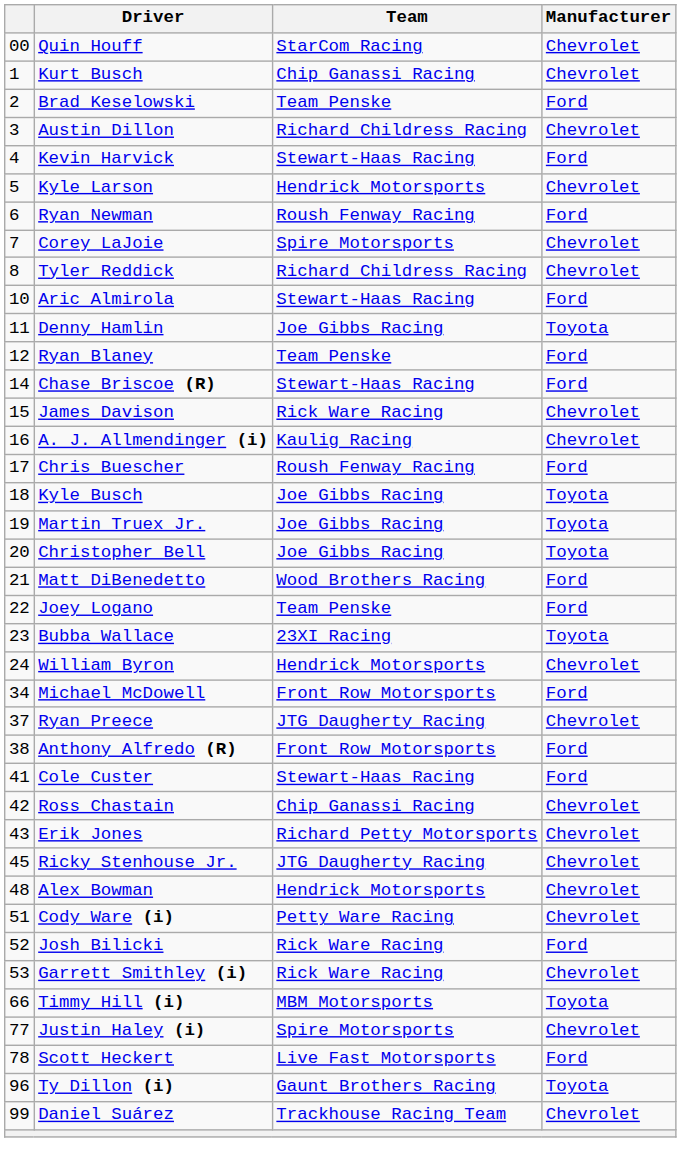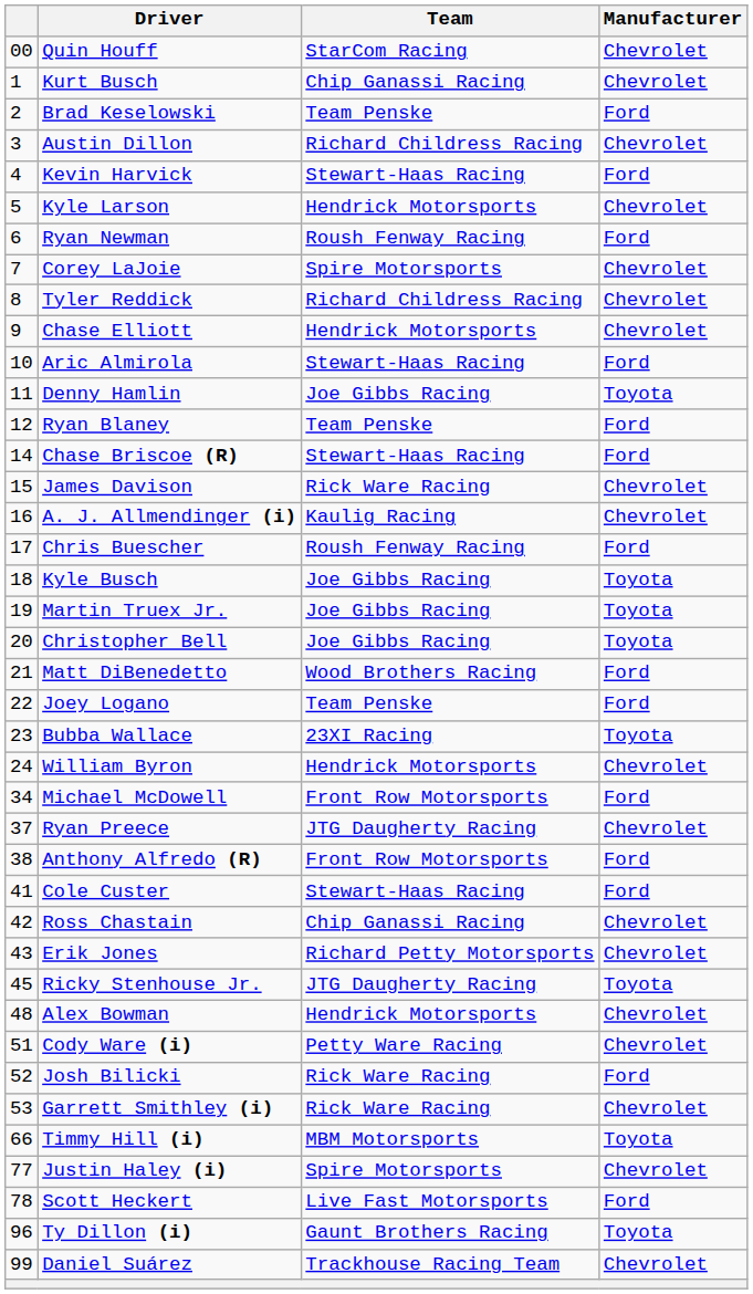 <table class="wikitable" style="font-size:95%">
 <tr>
 <th></th>
 <th>Driver</th>
 <th>Team</th>
 <th>Manufacturer</th>
 </tr>
 <tr>
 <td>00</td>
 <td><a href='#'>Quin Houff</a></td>
 <td><a href='#'>StarCom Racing</a></td>
 <td><a href='#'>Chevrolet</a></td>
 </tr>
 <tr>
 <td>1</td>
 <td><a href='#'>Kurt Busch</a></td>
 <td><a href='#'>Chip Ganassi Racing</a></td>
 <td><a href='#'>Chevrolet</a></td>
 </tr>
 <tr>
 <td>2</td>
 <td><a href='#'>Brad Keselowski</a></td>
 <td><a href='#'>Team Penske</a></td>
 <td><a href='#'>Ford</a></td>
 </tr>
 <tr>
 <td>3</td>
 <td><a href='#'>Austin Dillon</a></td>
 <td><a href='#'>Richard Childress Racing</a></td>
 <td><a href='#'>Chevrolet</a></td>
 </tr>
 <tr>
 <td>4</td>
 <td><a href='#'>Kevin Harvick</a></td>
 <td><a href='#'>Stewart-Haas Racing</a></td>
 <td><a href='#'>Ford</a></td>
 </tr>
 <tr>
 <td>5</td>
 <td><a href='#'>Kyle Larson</a></td>
 <td><a href='#'>Hendrick Motorsports</a></td>
 <td><a href='#'>Chevrolet</a></td>
 </tr>
 <tr>
 <td>6</td>
 <td><a href='#'>Ryan Newman</a></td>
 <td><a href='#'>Roush Fenway Racing</a></td>
 <td><a href='#'>Ford</a></td>
 </tr>
 <tr>
 <td>7</td>
 <td><a href='#'>Corey LaJoie</a></td>
 <td><a href='#'>Spire Motorsports</a></td>
 <td><a href='#'>Chevrolet</a></td>
 </tr>
 <tr>
 <td>8</td>
 <td><a href='#'>Tyler Reddick</a></td>
 <td><a href='#'>Richard Childress Racing</a></td>
+<td><a href='#'>Chevrolet</a></td>
+</tr>
+<tr>
+<td>9</td>
+<td><a href='#'>Chase Elliott</a></td>
+<td><a href='#'>Hendrick Motorsports</a></td>
 <td><a href='#'>Chevrolet</a></td>
 </tr>
 <tr>
 <td>10</td>
 <td><a href='#'>Aric Almirola</a></td>
 <td><a href='#'>Stewart-Haas Racing</a></td>
 <td><a href='#'>Ford</a></td>
 </tr>
 <tr>
 <td>11</td>
 <td><a href='#'>Denny Hamlin</a></td>
 <td><a href='#'>Joe Gibbs Racing</a></td>
 <td><a href='#'>Toyota</a></td>
 </tr>
 <tr>
 <td>12</td>
 <td><a href='#'>Ryan Blaney</a></td>
 <td><a href='#'>Team Penske</a></td>
 <td><a href='#'>Ford</a></td>
 </tr>
 <tr>
 <td>14</td>
 <td><a href='#'>Chase Briscoe</a> <strong>(R)</strong></td>
 <td><a href='#'>Stewart-Haas Racing</a></td>
 <td><a href='#'>Ford</a></td>
 </tr>
 <tr>
 <td>15</td>
 <td><a href='#'>James Davison</a></td>
 <td><a href='#'>Rick Ware Racing</a></td>
 <td><a href='#'>Chevrolet</a></td>
 </tr>
 <tr>
 <td>16</td>
 <td><a href='#'>A. J. Allmendinger</a> <strong>(i)</strong></td>
 <td><a href='#'>Kaulig Racing</a></td>
 <td><a href='#'>Chevrolet</a></td>
 </tr>
 <tr>
 <td>17</td>
 <td><a href='#'>Chris Buescher</a></td>
 <td><a href='#'>Roush Fenway Racing</a></td>
 <td><a href='#'>Ford</a></td>
 </tr>
 <tr>
 <td>18</td>
 <td><a href='#'>Kyle Busch</a></td>
 <td><a href='#'>Joe Gibbs Racing</a></td>
 <td><a href='#'>Toyota</a></td>
 </tr>
 <tr>
 <td>19</td>
 <td><a href='#'>Martin Truex Jr.</a></td>
 <td><a href='#'>Joe Gibbs Racing</a></td>
 <td><a href='#'>Toyota</a></td>
 </tr>
 <tr>
 <td>20</td>
 <td><a href='#'>Christopher Bell</a></td>
 <td><a href='#'>Joe Gibbs Racing</a></td>
 <td><a href='#'>Toyota</a></td>
 </tr>
 <tr>
 <td>21</td>
 <td><a href='#'>Matt DiBenedetto</a></td>
 <td><a href='#'>Wood Brothers Racing</a></td>
 <td><a href='#'>Ford</a></td>
 </tr>
 <tr>
 <td>22</td>
 <td><a href='#'>Joey Logano</a></td>
 <td><a href='#'>Team Penske</a></td>
 <td><a href='#'>Ford</a></td>
 </tr>
 <tr>
 <td>23</td>
 <td><a href='#'>Bubba Wallace</a></td>
 <td><a href='#'>23XI Racing</a></td>
 <td><a href='#'>Toyota</a></td>
 </tr>
 <tr>
 <td>24</td>
 <td><a href='#'>William Byron</a></td>
 <td><a href='#'>Hendrick Motorsports</a></td>
 <td><a href='#'>Chevrolet</a></td>
 </tr>
 <tr>
 <td>34</td>
 <td><a href='#'>Michael McDowell</a></td>
 <td><a href='#'>Front Row Motorsports</a></td>
 <td><a href='#'>Ford</a></td>
 </tr>
 <tr>
 <td>37</td>
 <td><a href='#'>Ryan Preece</a></td>
 <td><a href='#'>JTG Daugherty Racing</a></td>
 <td><a href='#'>Chevrolet</a></td>
 </tr>
 <tr>
 <td>38</td>
 <td><a href='#'>Anthony Alfredo</a> <strong>(R)</strong></td>
 <td><a href='#'>Front Row Motorsports</a></td>
 <td><a href='#'>Ford</a></td>
 </tr>
 <tr>
 <td>41</td>
 <td><a href='#'>Cole Custer</a></td>
 <td><a href='#'>Stewart-Haas Racing</a></td>
 <td><a href='#'>Ford</a></td>
 </tr>
 <tr>
 <td>42</td>
 <td><a href='#'>Ross Chastain</a></td>
 <td><a href='#'>Chip Ganassi Racing</a></td>
 <td><a href='#'>Chevrolet</a></td>
 </tr>
 <tr>
 <td>43</td>
 <td><a href='#'>Erik Jones</a></td>
 <td><a href='#'>Richard Petty Motorsports</a></td>
 <td><a href='#'>Chevrolet</a></td>
 </tr>
 <tr>
 <td>45</td>
 <td><a href='#'>Ricky Stenhouse Jr.</a></td>
 <td><a href='#'>JTG Daugherty Racing</a></td>
-<td><a href='#'>Chevrolet</a></td>
+<td><a href='#'>Toyota</a></td>
 </tr>
 <tr>
 <td>48</td>
 <td><a href='#'>Alex Bowman</a></td>
 <td><a href='#'>Hendrick Motorsports</a></td>
 <td><a href='#'>Chevrolet</a></td>
 </tr>
 <tr>
 <td>51</td>
 <td><a href='#'>Cody Ware</a> <strong>(i)</strong></td>
 <td><a href='#'>Petty Ware Racing</a></td>
 <td><a href='#'>Chevrolet</a></td>
 </tr>
 <tr>
 <td>52</td>
 <td><a href='#'>Josh Bilicki</a></td>
 <td><a href='#'>Rick Ware Racing</a></td>
 <td><a href='#'>Ford</a></td>
 </tr>
 <tr>
 <td>53</td>
 <td><a href='#'>Garrett Smithley</a> <strong>(i)</strong></td>
 <td><a href='#'>Rick Ware Racing</a></td>
 <td><a href='#'>Chevrolet</a></td>
 </tr>
 <tr>
 <td>66</td>
 <td><a href='#'>Timmy Hill</a> <strong>(i)</strong></td>
 <td><a href='#'>MBM Motorsports</a></td>
 <td><a href='#'>Toyota</a></td>
 </tr>
 <tr>
 <td>77</td>
 <td><a href='#'>Justin Haley</a> <strong>(i)</strong></td>
 <td><a href='#'>Spire Motorsports</a></td>
 <td><a href='#'>Chevrolet</a></td>
 </tr>
 <tr>
 <td>78</td>
 <td><a href='#'>Scott Heckert</a></td>
 <td><a href='#'>Live Fast Motorsports</a></td>
 <td><a href='#'>Ford</a></td>
 </tr>
 <tr>
 <td>96</td>
 <td><a href='#'>Ty Dillon</a> <strong>(i)</strong></td>
 <td><a href='#'>Gaunt Brothers Racing</a></td>
 <td><a href='#'>Toyota</a></td>
 </tr>
 <tr>
 <td>99</td>
 <td><a href='#'>Daniel Suárez</a></td>
 <td><a href='#'>Trackhouse Racing Team</a></td>
 <td><a href='#'>Chevrolet</a></td>
 </tr>
 <tr>
 <th colspan="4"></th>
 </tr>
 </table>
